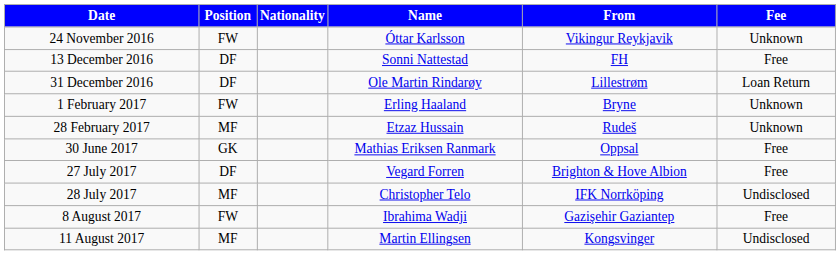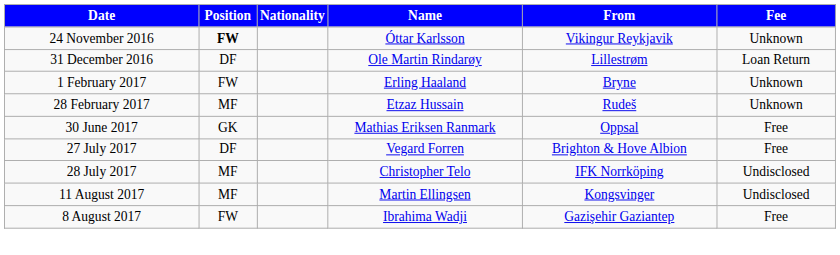 <table class="wikitable"  style="text-align:center; font-size:90%; ">
 <tr>
 <th style="background:#00f; color:white; width:200px;">Date</th>
 <th style="background:#00f; color:white; width:55px;">Position</th>
 <th style="background:#00f; color:white; width:55px;">Nationality</th>
 <th style="background:#00f; color:white; width:200px;">Name</th>
 <th style="background:#00f; color:white; width:200px;">From</th>
 <th style="background:#00f; color:white; width:120px;">Fee</th>
 </tr>
 <tr>
 <td>24 November 2016</td>
-<td>FW</td>
+<td><strong>FW</strong></td>
 <td></td>
 <td><a href='#'>Óttar Karlsson</a></td>
 <td> <a href='#'>Vikingur Reykjavik</a></td>
 <td>Unknown</td>
-</tr>
-<tr>
-<td>13 December 2016</td>
-<td>DF</td>
-<td></td>
-<td><a href='#'>Sonni Nattestad</a></td>
-<td> <a href='#'>FH</a></td>
-<td>Free</td>
 </tr>
 <tr>
 <td>31 December 2016</td>
 <td>DF</td>
 <td></td>
 <td><a href='#'>Ole Martin Rindarøy</a></td>
 <td> <a href='#'>Lillestrøm</a></td>
 <td>Loan Return</td>
 </tr>
 <tr>
 <td>1 February 2017</td>
 <td>FW</td>
 <td></td>
 <td><a href='#'>Erling Haaland</a></td>
 <td> <a href='#'>Bryne</a></td>
 <td>Unknown</td>
 </tr>
 <tr>
 <td>28 February 2017</td>
 <td>MF</td>
 <td></td>
 <td><a href='#'>Etzaz Hussain</a></td>
 <td> <a href='#'>Rudeš</a></td>
 <td>Unknown</td>
 </tr>
 <tr>
 <td>30 June 2017</td>
 <td>GK</td>
 <td></td>
 <td><a href='#'>Mathias Eriksen Ranmark</a></td>
 <td> <a href='#'>Oppsal</a></td>
 <td>Free</td>
 </tr>
 <tr>
 <td>27 July 2017</td>
 <td>DF</td>
 <td></td>
 <td><a href='#'>Vegard Forren</a></td>
 <td> <a href='#'>Brighton & Hove Albion</a></td>
 <td>Free</td>
 </tr>
 <tr>
 <td>28 July 2017</td>
 <td>MF</td>
 <td></td>
 <td><a href='#'>Christopher Telo</a></td>
 <td> <a href='#'>IFK Norrköping</a></td>
 <td>Undisclosed</td>
 </tr>
 <tr>
+<td>11 August 2017</td>
+<td>MF</td>
+<td></td>
+<td><a href='#'>Martin Ellingsen</a></td>
+<td> <a href='#'>Kongsvinger</a></td>
+<td>Undisclosed</td>
+</tr>
+<tr>
 <td>8 August 2017</td>
 <td>FW</td>
 <td></td>
 <td><a href='#'>Ibrahima Wadji</a></td>
 <td> <a href='#'>Gazişehir Gaziantep</a></td>
 <td>Free</td>
 </tr>
-<tr>
-<td>11 August 2017</td>
-<td>MF</td>
-<td></td>
-<td><a href='#'>Martin Ellingsen</a></td>
-<td> <a href='#'>Kongsvinger</a></td>
-<td>Undisclosed</td>
-</tr>
 </table>
